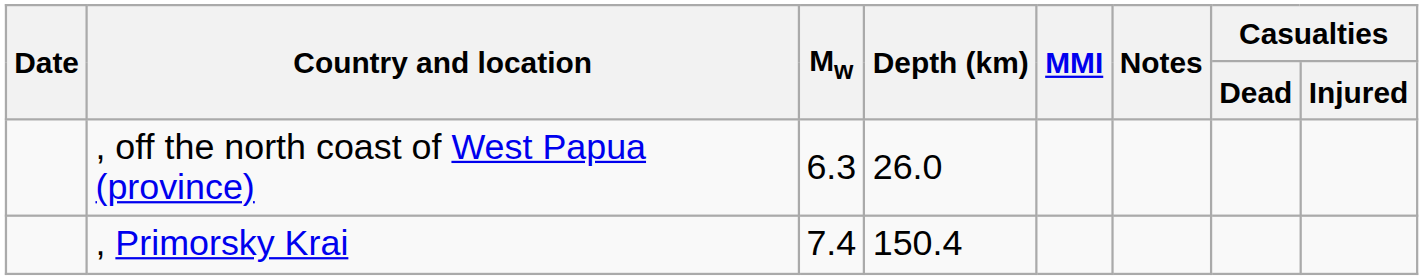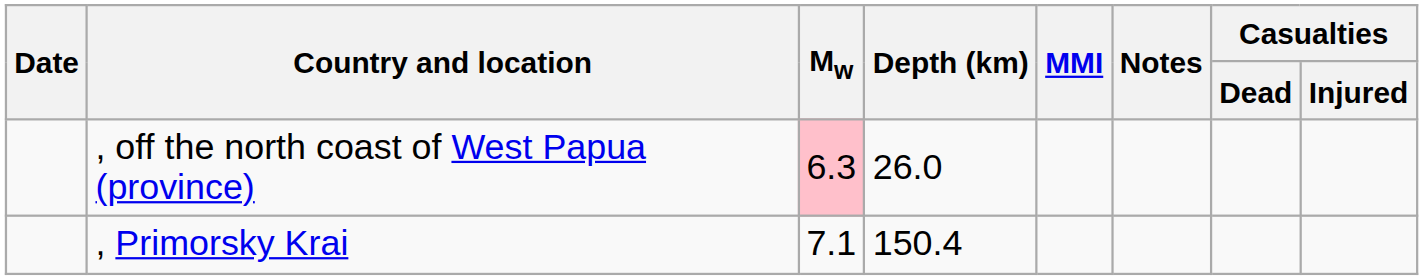 <table class="wikitable sortable sort-under" style="border:1px black; margin-left:1em;">
 <tr>
 <th rowspan="2"><small>Date</small></th>
 <th rowspan="2" style="width: 310px"><small>Country and location</small></th>
 <th rowspan="2"><small>M<sub>w</sub></small></th>
 <th rowspan="2"><small>Depth (km)</small></th>
 <th rowspan="2"><small><a href='#'>MMI</a></small></th>
 <th rowspan="2" class="unsortable"><small>Notes</small></th>
 <th colspan="2"><small>Casualties</small></th>
 </tr>
 <tr>
 <th><small>Dead</small></th>
 <th><small>Injured</small></th>
 </tr>
 <tr>
 <td></td>
 <td>, off the north coast of <a href='#'>West Papua (province)</a></td>
-<td>6.3</td>
+<td style="background: pink;">6.3</td>
 <td>26.0</td>
 <td></td>
 <td></td>
 <td></td>
 <td></td>
 </tr>
 <tr>
 <td></td>
 <td>, <a href='#'>Primorsky Krai</a></td>
-<td>7.4</td>
+<td>7.1</td>
 <td>150.4</td>
 <td></td>
 <td></td>
 <td></td>
 <td></td>
 </tr>
 </table>
